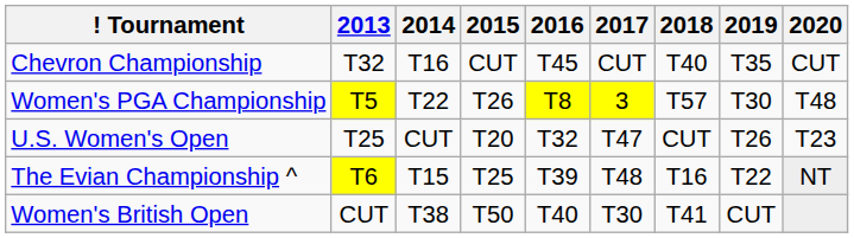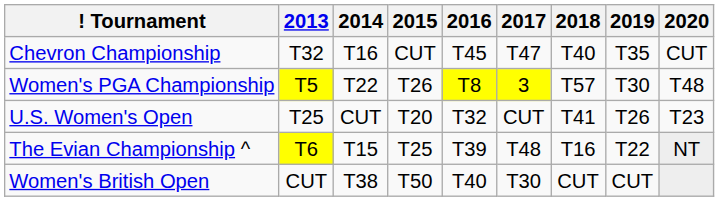 <table class="wikitable" style="font-size:95%;text-align:center;">
 <tr>
 <th>! Tournament</th>
 <th><a href='#'>2013</a></th>
 <th>2014</th>
 <th>2015</th>
 <th>2016</th>
 <th>2017</th>
 <th>2018</th>
 <th>2019</th>
 <th>2020</th>
 </tr>
 <tr>
 <td align=left><a href='#'>Chevron Championship</a></td>
 <td>T32</td>
 <td>T16</td>
 <td>CUT</td>
 <td>T45</td>
-<td>CUT</td>
+<td>T47</td>
 <td>T40</td>
 <td>T35</td>
 <td>CUT</td>
 </tr>
 <tr>
 <td align=left><a href='#'>Women's PGA Championship</a></td>
 <td style="background:yellow;">T5</td>
 <td>T22</td>
 <td>T26</td>
 <td style="background:yellow;">T8</td>
 <td style="background:yellow;">3</td>
 <td>T57</td>
 <td>T30</td>
 <td>T48</td>
 </tr>
 <tr>
 <td align=left><a href='#'>U.S. Women's Open</a></td>
 <td>T25</td>
 <td>CUT</td>
 <td>T20</td>
 <td>T32</td>
-<td>T47</td>
 <td>CUT</td>
+<td>T41</td>
 <td>T26</td>
 <td>T23</td>
 </tr>
 <tr>
 <td align=left><a href='#'>The Evian Championship</a> ^</td>
 <td style="background:yellow;">T6</td>
 <td>T15</td>
 <td>T25</td>
 <td>T39</td>
 <td>T48</td>
 <td>T16</td>
 <td>T22</td>
 <td style="background:#eeeeee;">NT</td>
 </tr>
 <tr>
 <td align=left><a href='#'>Women's British Open</a></td>
 <td>CUT</td>
 <td>T38</td>
 <td>T50</td>
 <td>T40</td>
 <td>T30</td>
-<td>T41</td>
+<td>CUT</td>
 <td>CUT</td>
 <td style="background:#eeeeee;"></td>
 </tr>
 </table>
